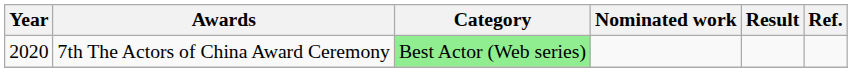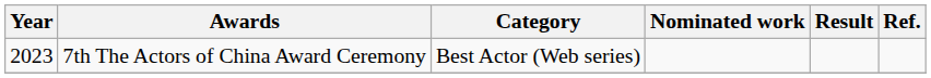 <table class="wikitable">
 <tr>
 <th>Year</th>
 <th>Awards</th>
 <th>Category</th>
 <th>Nominated work</th>
 <th>Result</th>
 <th>Ref.</th>
 </tr>
 <tr>
-<td>2020</td>
+<td>2023</td>
 <td>7th The Actors of China Award Ceremony</td>
-<td style="background: lightgreen;">Best Actor (Web series)</td>
+<td>Best Actor (Web series)</td>
 <td></td>
 <td></td>
 <td></td>
 </tr>
 <tr>
 </tr>
 </table>
